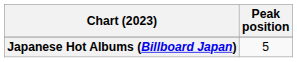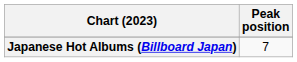 <table class="wikitable sortable plainrowheaders" style="text-align:center">
 <tr>
 <th scope="col">Chart (2023)</th>
 <th scope="col">Peak<br>position</th>
 </tr>
 <tr>
 </tr>
 <tr>
 <th scope="row">Japanese Hot Albums (<em><a href='#'>Billboard Japan</a></em>)</th>
-<td>5</td>
+<td>7</td>
 </tr>
 </table>
